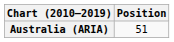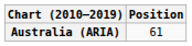 <table class="wikitable plainrowheaders" style="text-align:center">
 <tr>
 <th scope="col">Chart (2010–2019)</th>
 <th scope="col">Position</th>
 </tr>
 <tr>
 <th scope="row">Australia (ARIA)</th>
-<td>51</td>
+<td>61</td>
 </tr>
 </table>
